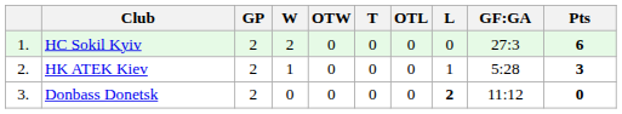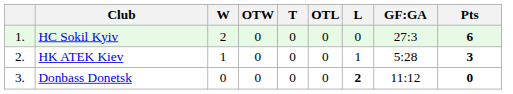 <table class="wikitable">
 <tr>
 <th width="30"></th>
 <th width="200">Club</th>
-<th width="30">GP</th>
 <th width="30">W</th>
 <th width="30">OTW</th>
 <th width="30">T</th>
 <th width="30">OTL</th>
 <th width="30">L</th>
 <th width="70">GF:GA</th>
 <th width="70">Pts</th>
 </tr>
 <tr bgcolor="#e6fae6" align="center">
 <td>1.</td>
 <td align="left"><a href='#'>HC Sokil Kyiv</a></td>
 <td>2</td>
-<td>2</td>
 <td>0</td>
 <td>0</td>
 <td>0</td>
 <td>0</td>
 <td>27:3</td>
 <td><strong>6</strong></td>
 </tr>
 <tr bgcolor="#FFFFFF" align="center">
 <td>2.</td>
 <td align="left"><a href='#'>HK ATEK Kiev</a></td>
-<td>2</td>
 <td>1</td>
 <td>0</td>
 <td>0</td>
 <td>0</td>
 <td>1</td>
 <td>5:28</td>
 <td><strong>3</strong></td>
 </tr>
 <tr bgcolor="#FFFFFF" align="center">
 <td>3.</td>
 <td align="left"><a href='#'>Donbass Donetsk</a></td>
-<td>2</td>
 <td>0</td>
 <td>0</td>
 <td>0</td>
 <td>0</td>
 <td><strong>2</strong></td>
 <td>11:12</td>
 <td><strong>0</strong></td>
 </tr>
 </table>
